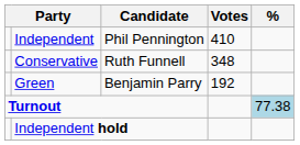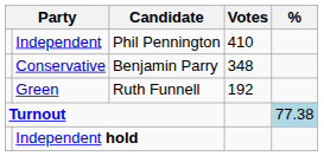 <table class="wikitable">
 <tr>
 <th colspan="2">Party</th>
 <th>Candidate</th>
 <th>Votes</th>
 <th>%</th>
 </tr>
 <tr>
 <td></td>
 <td><a href='#'>Independent</a></td>
 <td>Phil Pennington</td>
 <td>410</td>
 <td></td>
 </tr>
 <tr>
 <td></td>
 <td><a href='#'>Conservative</a></td>
-<td>Ruth Funnell</td>
+<td>Benjamin Parry</td>
 <td>348</td>
 <td></td>
 </tr>
 <tr>
 <td></td>
 <td><a href='#'>Green</a></td>
-<td>Benjamin Parry</td>
+<td>Ruth Funnell</td>
 <td>192</td>
 <td></td>
 </tr>
 <tr>
 <td colspan="3"><strong><a href='#'>Turnout</a></strong></td>
 <td></td>
 <td style="background: lightblue;">77.38</td>
 </tr>
 <tr>
 <td></td>
 <td colspan="2"><a href='#'>Independent</a> <strong>hold</strong></td>
 <td></td>
 <td></td>
 </tr>
 </table>
